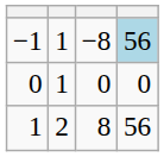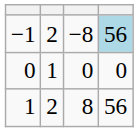 <table class="wikitable" style="text-align: right; padding: 1em; margin-left: 1.5em">
 <tr>
 <th></th>
 <th></th>
 <th></th>
 <th></th>
 </tr>
 <tr>
 <td>−1</td>
-<td>1</td>
+<td>2</td>
 <td>−8</td>
 <td style="background: lightblue;">56</td>
 </tr>
 <tr>
 <td>0</td>
 <td>1</td>
 <td>0</td>
 <td>0</td>
 </tr>
 <tr>
 <td>1</td>
 <td>2</td>
 <td>8</td>
 <td>56</td>
 </tr>
 </table>
